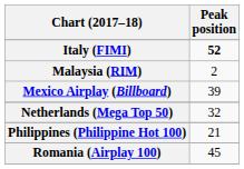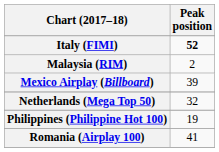 <table class="wikitable sortable plainrowheaders" style="text-align:center">
 <tr>
 <th scope="col">Chart (2017–18)</th>
 <th scope="col">Peak<br> position</th>
 </tr>
 <tr>
 </tr>
 <tr>
 </tr>
 <tr>
 </tr>
 <tr>
 </tr>
 <tr>
 </tr>
 <tr>
 </tr>
 <tr>
 </tr>
 <tr>
 </tr>
 <tr>
 </tr>
 <tr>
 </tr>
 <tr>
 </tr>
 <tr>
 </tr>
 <tr>
 </tr>
 <tr>
 </tr>
 <tr>
 <th scope="row">Italy (<a href='#'>FIMI</a>)</th>
 <td><strong>52</strong></td>
 </tr>
 <tr>
 <th scope="row">Malaysia (<a href='#'>RIM</a>)</th>
 <td>2</td>
 </tr>
 <tr>
 <th scope="row"><a href='#'>Mexico Airplay</a> (<em><a href='#'>Billboard</a></em>)</th>
 <td>39</td>
 </tr>
 <tr>
 </tr>
 <tr>
 <th scope="row">Netherlands (<a href='#'>Mega Top 50</a>)</th>
 <td>32</td>
 </tr>
 <tr>
 </tr>
 <tr>
 </tr>
 <tr>
 </tr>
 <tr>
 <th scope="row">Philippines (<a href='#'>Philippine Hot 100</a>)</th>
-<td>21</td>
+<td>19</td>
 </tr>
 <tr>
 </tr>
 <tr>
 <th scope="row">Romania (<a href='#'>Airplay 100</a>)</th>
-<td>45</td>
+<td>41</td>
 </tr>
 <tr>
 </tr>
 <tr>
 </tr>
 <tr>
 </tr>
 <tr>
 </tr>
 <tr>
 </tr>
 <tr>
 </tr>
 <tr>
 </tr>
 <tr>
 </tr>
 <tr>
 </tr>
 <tr>
 </tr>
 </table>
